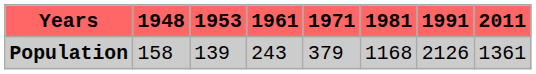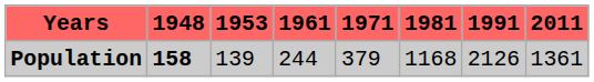 <table border="1" class="wikitable">
 <tr>
 <th style="background-color:#ff6666">Years</th>
 <th style="background-color:#ff6666">1948</th>
 <th style="background-color:#ff6666">1953</th>
 <th style="background-color:#ff6666">1961</th>
 <th style="background-color:#ff6666">1971</th>
 <th style="background-color:#ff6666">1981</th>
 <th style="background-color:#ff6666">1991</th>
 <th style="background-color:#ff6666">2011</th>
 </tr>
 <tr>
 <th style="background-color:#cccccc">Population</th>
-<td style="background-color:#cccccc">158</td>
+<td style="background-color:#cccccc"><strong>158</strong></td>
 <td style="background-color:#cccccc">139</td>
-<td style="background-color:#cccccc">243</td>
+<td style="background-color:#cccccc">244</td>
 <td style="background-color:#cccccc">379</td>
 <td style="background-color:#cccccc">1168</td>
 <td style="background-color:#cccccc">2126</td>
 <td style="background-color:#cccccc">1361</td>
 </tr>
 </table>
